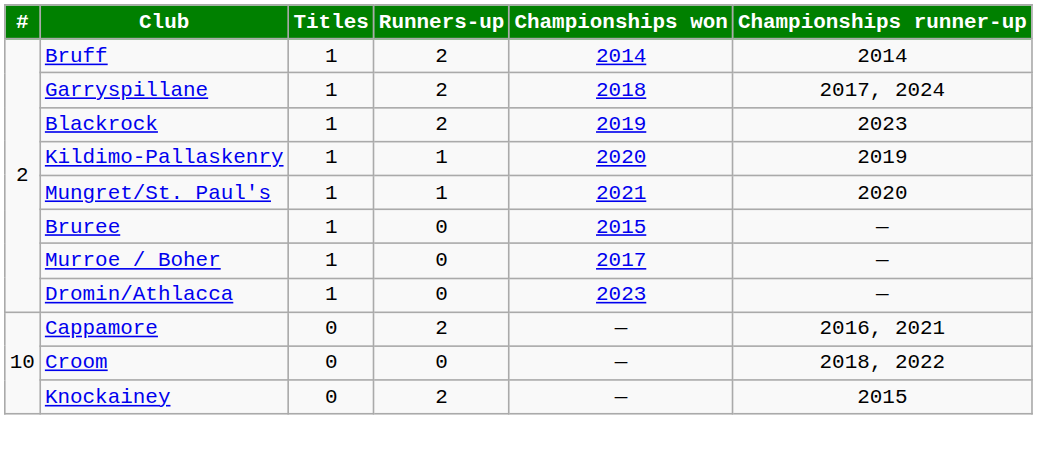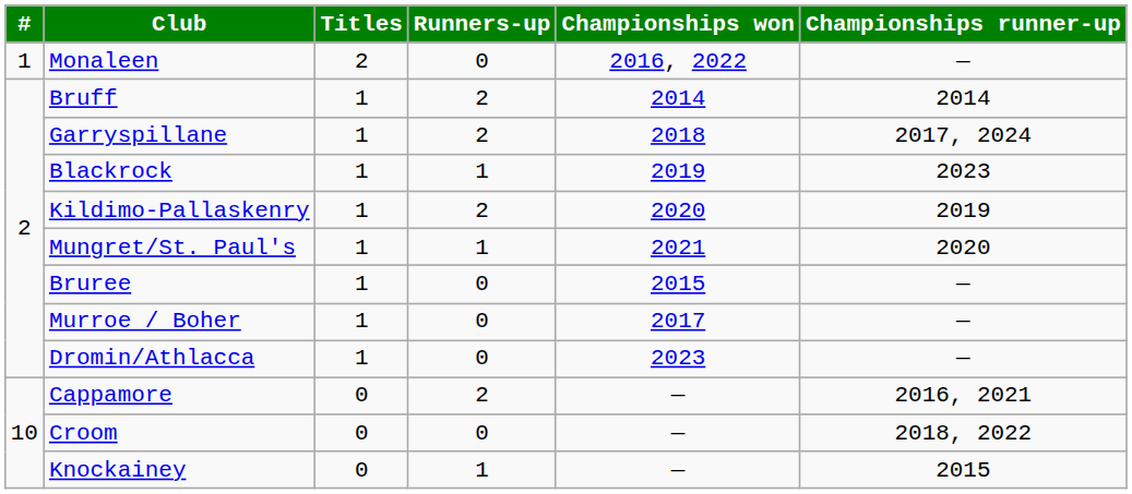 <table class="wikitable sortable" style="text-align:center">
 <tr>
 <th style="background:green;color:white">#</th>
 <th style="background:green;color:white">Club</th>
 <th style="background:green;color:white">Titles</th>
 <th style="background:green;color:white">Runners-up</th>
 <th style="background:green;color:white">Championships won</th>
 <th style="background:green;color:white">Championships runner-up</th>
+</tr>
+<tr>
+<td>1</td>
+<td style="text-align:left"> <a href='#'>Monaleen</a></td>
+<td>2</td>
+<td>0</td>
+<td><a href='#'>2016</a>, <a href='#'>2022</a></td>
+<td>—</td>
 </tr>
 <tr>
 <td rowspan="8">2</td>
 <td style="text-align:left"> <a href='#'>Bruff</a></td>
 <td>1</td>
 <td>2</td>
 <td><a href='#'>2014</a></td>
 <td>2014</td>
 </tr>
 <tr>
 <td style="text-align:left"> <a href='#'>Garryspillane</a></td>
 <td>1</td>
 <td>2</td>
 <td><a href='#'>2018</a></td>
 <td>2017, 2024</td>
 </tr>
 <tr>
 <td style="text-align:left"> <a href='#'>Blackrock</a></td>
 <td>1</td>
-<td>2</td>
+<td>1</td>
 <td><a href='#'>2019</a></td>
 <td>2023</td>
 </tr>
 <tr>
 <td style="text-align:left"> <a href='#'>Kildimo-Pallaskenry</a></td>
 <td>1</td>
-<td>1</td>
+<td>2</td>
 <td><a href='#'>2020</a></td>
 <td>2019</td>
 </tr>
 <tr>
 <td style="text-align:left"> <a href='#'>Mungret/St. Paul's</a></td>
 <td>1</td>
 <td>1</td>
 <td><a href='#'>2021</a></td>
 <td>2020</td>
 </tr>
 <tr>
 <td style="text-align:left"> <a href='#'>Bruree</a></td>
 <td>1</td>
 <td>0</td>
 <td><a href='#'>2015</a></td>
 <td>—</td>
 </tr>
 <tr>
 <td style="text-align:left"> <a href='#'>Murroe / Boher</a></td>
 <td>1</td>
 <td>0</td>
 <td><a href='#'>2017</a></td>
 <td>—</td>
 </tr>
 <tr>
 <td style="text-align:left"> <a href='#'>Dromin/Athlacca</a></td>
 <td>1</td>
 <td>0</td>
 <td><a href='#'>2023</a></td>
 <td>—</td>
 </tr>
 <tr>
 <td rowspan="3">10</td>
 <td style="text-align:left"> <a href='#'>Cappamore</a></td>
 <td>0</td>
 <td>2</td>
 <td>—</td>
 <td>2016, 2021</td>
 </tr>
 <tr>
 <td style="text-align:left"> <a href='#'>Croom</a></td>
 <td>0</td>
 <td>0</td>
 <td>—</td>
 <td>2018, 2022</td>
 </tr>
 <tr>
 <td style="text-align:left"> <a href='#'>Knockainey</a></td>
 <td>0</td>
-<td>2</td>
+<td>1</td>
 <td>—</td>
 <td>2015</td>
 </tr>
 </table>
